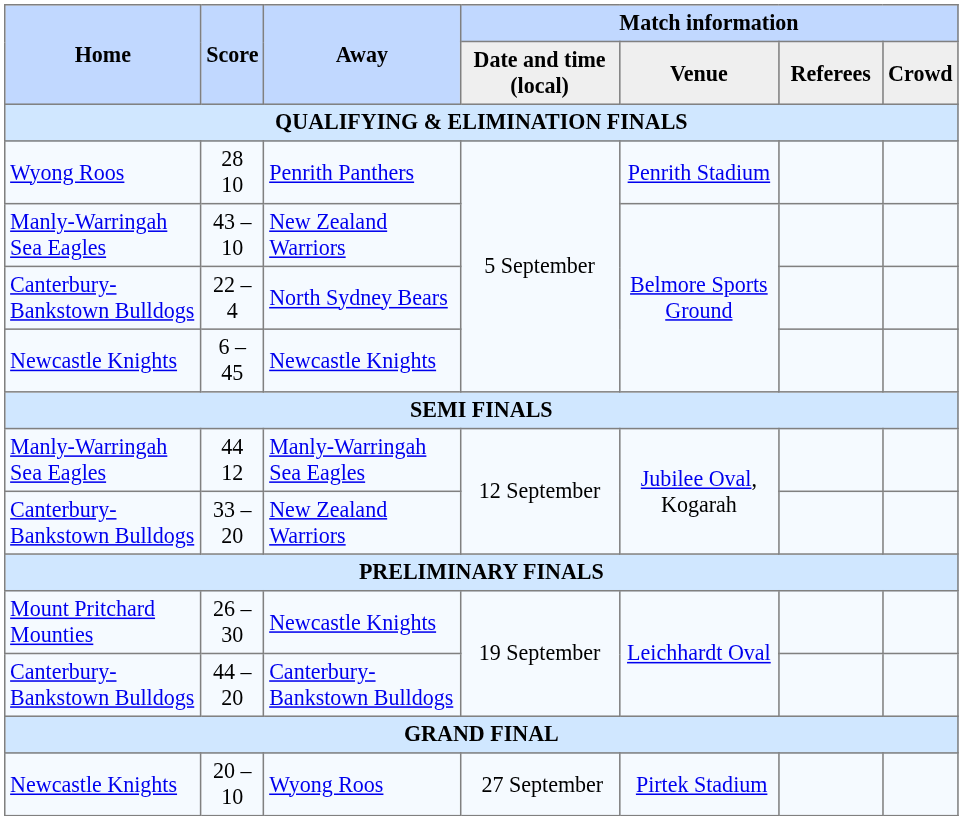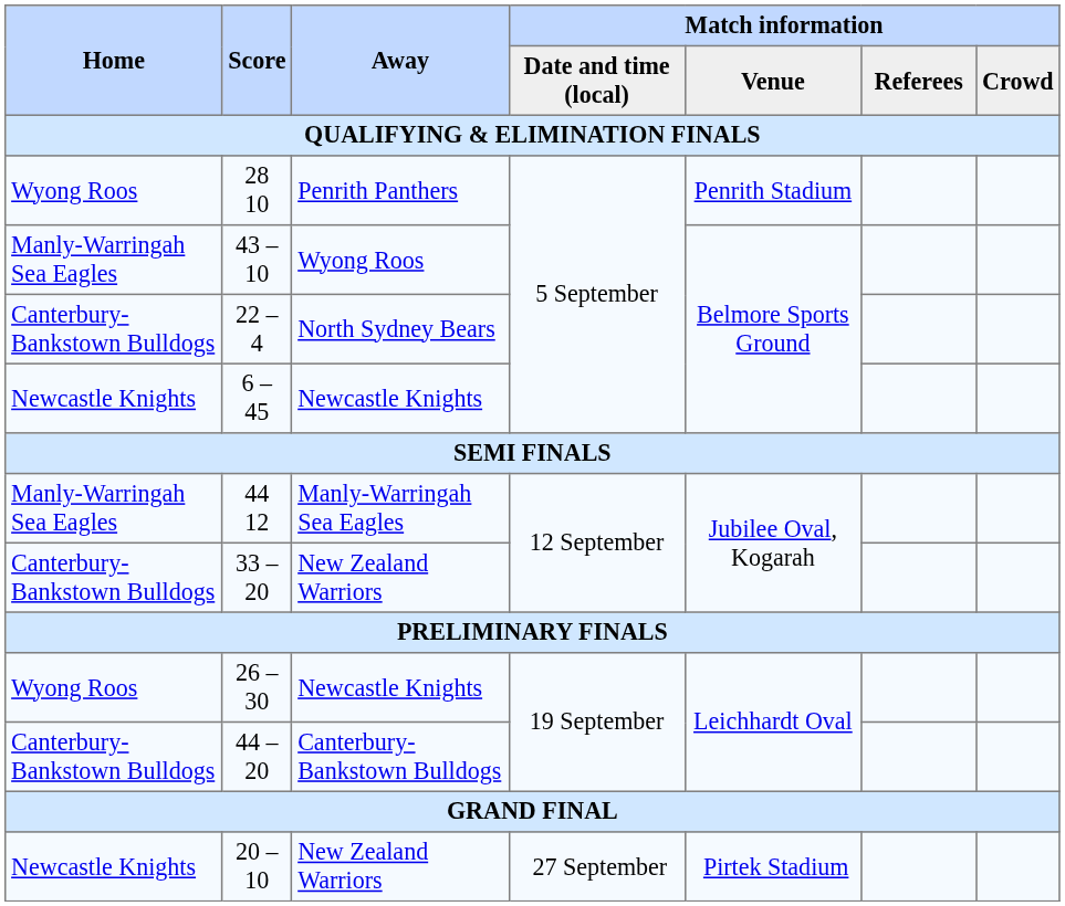 <table border="1" cellpadding="3" cellspacing="0" style="border-collapse:collapse; font-size:90%; text-align:center; width:100%;">
 <tr style="background:#c1d8ff;">
 <th rowspan="2" style="width:21%;">Home</th>
 <th rowspan="2" style="width:6%;">Score</th>
 <th rowspan="2" style="width:21%;">Away</th>
 <th colspan="6">Match information</th>
 </tr>
 <tr style="background:#efefef;">
 <th width="17%">Date and time (local)</th>
 <th width="17%">Venue</th>
 <th width="11%">Referees</th>
 <th width="7%">Crowd</th>
 </tr>
 <tr style="background:#d0e7ff;">
 <td colspan="7"><strong>QUALIFYING & ELIMINATION FINALS</strong></td>
 </tr>
 <tr style="background:#f5faff;">
 <td align="left"> <a href='#'>Wyong Roos</a></td>
 <td>28<br>10</td>
 <td align="left"><a href='#'>Penrith Panthers</a></td>
 <td rowspan="4">5 September</td>
 <td><a href='#'>Penrith Stadium</a></td>
 <td> </td>
 <td> </td>
 </tr>
 <tr style="background:#f5faff;">
 <td align="left"><a href='#'>Manly-Warringah Sea Eagles</a></td>
 <td>43 – 10</td>
-<td align="left"> <a href='#'>New Zealand Warriors</a></td>
+<td align="left"> <a href='#'>Wyong Roos</a></td>
 <td rowspan="3"><a href='#'>Belmore Sports Ground</a></td>
 <td> </td>
 <td> </td>
 </tr>
 <tr style="background:#f5faff;">
 <td align="left"><a href='#'>Canterbury-Bankstown Bulldogs</a></td>
 <td>22 – 4</td>
 <td align="left"><a href='#'>North Sydney Bears</a></td>
 <td> </td>
 <td> </td>
 </tr>
 <tr style="background:#f5faff;">
 <td align="left"><a href='#'>Newcastle Knights</a></td>
 <td>6 – 45</td>
 <td align="left"><a href='#'>Newcastle Knights</a></td>
 <td> </td>
 <td> </td>
 </tr>
 <tr style="background:#d0e7ff;">
 <td colspan="7"><strong>SEMI FINALS</strong></td>
 </tr>
 <tr style="background:#f5faff;">
 <td align="left"><a href='#'>Manly-Warringah Sea Eagles</a></td>
 <td>44<br>12</td>
 <td align="left"><a href='#'>Manly-Warringah Sea Eagles</a></td>
 <td rowspan="2">12 September</td>
 <td rowspan="2"><a href='#'>Jubilee Oval</a>, Kogarah</td>
 <td> </td>
 <td> </td>
 </tr>
 <tr style="background:#f5faff;">
 <td align="left"><a href='#'>Canterbury-Bankstown Bulldogs</a></td>
 <td>33 – 20</td>
 <td align="left"> <a href='#'>New Zealand Warriors</a></td>
 <td> </td>
 <td> </td>
 </tr>
 <tr style="background:#d0e7ff;">
 <td colspan="7"><strong>PRELIMINARY FINALS</strong></td>
 </tr>
 <tr style="background:#f5faff;">
-<td align="left"><a href='#'>Mount Pritchard Mounties</a></td>
+<td align="left"> <a href='#'>Wyong Roos</a></td>
 <td>26 – 30</td>
 <td align="left"><a href='#'>Newcastle Knights</a></td>
 <td rowspan="2">19 September</td>
 <td rowspan="2"><a href='#'>Leichhardt Oval</a></td>
 <td> </td>
 <td> </td>
 </tr>
 <tr style="background:#f5faff;">
 <td align="left"><a href='#'>Canterbury-Bankstown Bulldogs</a></td>
 <td>44 – 20</td>
 <td align="left"><a href='#'>Canterbury-Bankstown Bulldogs</a></td>
 <td> </td>
 <td> </td>
 </tr>
 <tr style="background:#d0e7ff;">
 <td colspan="7"><strong>GRAND FINAL</strong></td>
 </tr>
 <tr style="background:#f5faff;">
 <td align="left"><a href='#'>Newcastle Knights</a></td>
 <td>20 – 10</td>
-<td align="left"> <a href='#'>Wyong Roos</a></td>
+<td align="left"> <a href='#'>New Zealand Warriors</a></td>
 <td> 27 September</td>
 <td> <a href='#'>Pirtek Stadium</a></td>
 <td> </td>
 <td> </td>
 </tr>
 </table>
